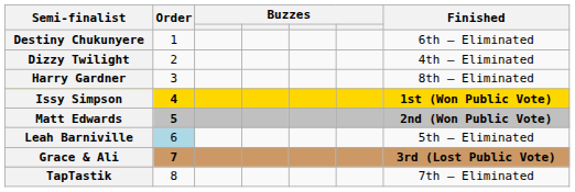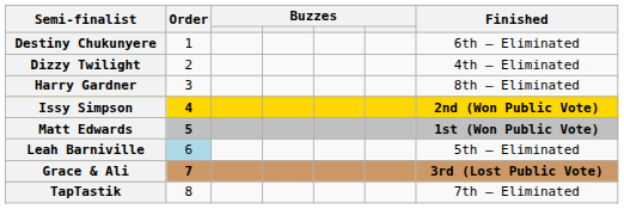 <table class="wikitable plainrowheaders sortable" style="text-align:center;">
 <tr>
 <th scope="col" rowspan="2" class="unsortable" style="width:17em;">Semi-finalist</th>
 <th scope="col" rowspan="2" style="width:1em;">Order</th>
 <th scope="col" colspan="4" class="unsortable" style="width:24em;">Buzzes</th>
 <th scope="col" rowspan="2" style="width:23em;">Finished </th>
 </tr>
 <tr>
 <th scope="col" class="unsortable" style="width:6em;"></th>
 <th scope="col" class="unsortable" style="width:6em;"></th>
 <th scope="col" class="unsortable" style="width:6em;"></th>
 <th scope="col" class="unsortable" style="width:6em;"></th>
 </tr>
 <tr>
 <th scope="row">Destiny Chukunyere</th>
 <td>1</td>
 <td style="text-align:center;"></td>
 <td style="text-align:center;"></td>
 <td style="text-align:center;"></td>
 <td style="text-align:center;"></td>
 <td>6th – Eliminated</td>
 </tr>
 <tr>
 <th scope="row">Dizzy Twilight</th>
 <td>2</td>
 <td style="text-align:center;"></td>
 <td style="text-align:center;"></td>
 <td style="text-align:center;"></td>
 <td style="text-align:center;"></td>
 <td>4th – Eliminated</td>
 </tr>
 <tr>
 <th scope="row">Harry Gardner</th>
 <td>3</td>
 <td style="text-align:center;"></td>
 <td style="text-align:center;"></td>
 <td style="text-align:center;"></td>
 <td style="text-align:center;"></td>
 <td>8th – Eliminated</td>
 </tr>
 <tr style="background:gold;">
 <th scope="row"><strong>Issy Simpson</strong></th>
 <td><strong>4</strong></td>
 <td style="text-align:center;"></td>
 <td style="text-align:center;"></td>
 <td style="text-align:center;"></td>
 <td style="text-align:center;"></td>
-<td><strong>1st (Won Public Vote)</strong></td>
+<td><strong>2nd (Won Public Vote)</strong></td>
 </tr>
 <tr style="background:silver;">
 <th scope="row"><strong>Matt Edwards</strong></th>
 <td><strong>5</strong></td>
 <td style="text-align:center;"></td>
 <td style="text-align:center;"></td>
 <td style="text-align:center;"></td>
 <td style="text-align:center;"></td>
-<td><strong>2nd (Won Public Vote)</strong></td>
+<td><strong>1st (Won Public Vote)</strong></td>
 </tr>
 <tr>
 <th scope="row">Leah Barniville</th>
 <td style="background: lightblue;">6</td>
 <td style="text-align:center;"></td>
 <td style="text-align:center;"></td>
 <td style="text-align:center;"></td>
 <td style="text-align:center;"></td>
 <td>5th – Eliminated</td>
 </tr>
 <tr style="background:#c96;">
 <th scope="row"><strong>Grace & Ali</strong></th>
 <td><strong>7</strong></td>
 <td style="text-align:center;"></td>
 <td style="text-align:center;"></td>
 <td style="text-align:center;"></td>
 <td style="text-align:center;"></td>
 <td><strong>3rd (Lost Public Vote)</strong></td>
 </tr>
 <tr>
 <th scope="row">TapTastik</th>
 <td>8</td>
 <td style="text-align:center;"></td>
 <td style="text-align:center;"></td>
 <td style="text-align:center;"></td>
 <td style="text-align:center;"></td>
 <td>7th – Eliminated</td>
 </tr>
 </table>
